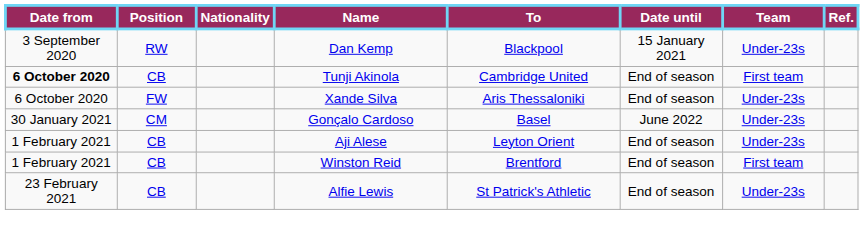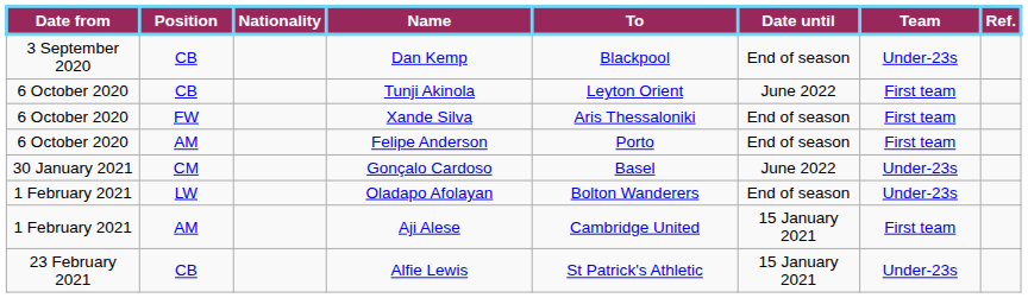 <table class="wikitable"  style="text-align:center; font-size:90%; ">
 <tr>
 <th style="background:#98285c;;color:white;border:3px solid #6fd6f5; width:110px;">Date from</th>
 <th style="background:#98285c;;color:white;border:3px solid #6fd6f5; width:75px;">Position</th>
 <th style="background:#98285c;;color:white;border:3px solid #6fd6f5; width:75px;">Nationality</th>
 <th style="background:#98285c;;color:white;border:3px solid #6fd6f5; width:175px;">Name</th>
 <th style="background:#98285c;;color:white;border:3px solid #6fd6f5; width:175px;">To</th>
 <th style="background:#98285c;;color:white;border:3px solid #6fd6f5; width:100px;">Date until</th>
 <th style="background:#98285c;;color:white;border:3px solid #6fd6f5; width:100px;">Team</th>
 <th style="background:#98285c;;color:white;border:3px solid #6fd6f5; width:25px;">Ref.</th>
 </tr>
 <tr>
 <td>3 September 2020</td>
-<td><a href='#'>RW</a></td>
+<td><a href='#'>CB</a></td>
 <td></td>
 <td><a href='#'>Dan Kemp</a></td>
 <td> <a href='#'>Blackpool</a></td>
-<td>15 January 2021</td>
+<td>End of season</td>
 <td><a href='#'>Under-23s</a></td>
 <td></td>
 </tr>
 <tr>
-<td><strong>6 October 2020</strong></td>
+<td>6 October 2020</td>
 <td><a href='#'>CB</a></td>
 <td></td>
 <td><a href='#'>Tunji Akinola</a></td>
-<td> <a href='#'>Cambridge United</a></td>
-<td>End of season</td>
+<td> <a href='#'>Leyton Orient</a></td>
+<td>June 2022</td>
 <td><a href='#'>First team</a></td>
 <td></td>
 </tr>
 <tr>
 <td>6 October 2020</td>
 <td><a href='#'>FW</a></td>
 <td></td>
 <td><a href='#'>Xande Silva</a></td>
 <td> <a href='#'>Aris Thessaloniki</a></td>
 <td>End of season</td>
-<td><a href='#'>Under-23s</a></td>
+<td><a href='#'>First team</a></td>
+<td></td>
+</tr>
+<tr>
+<td>6 October 2020</td>
+<td><a href='#'>AM</a></td>
+<td></td>
+<td><a href='#'>Felipe Anderson</a></td>
+<td> <a href='#'>Porto</a></td>
+<td>End of season</td>
+<td><a href='#'>First team</a></td>
 <td></td>
 </tr>
 <tr>
 <td>30 January 2021</td>
 <td><a href='#'>CM</a></td>
 <td></td>
 <td><a href='#'>Gonçalo Cardoso</a></td>
 <td> <a href='#'>Basel</a></td>
 <td>June 2022</td>
 <td><a href='#'>Under-23s</a></td>
 <td></td>
 </tr>
 <tr>
 <td>1 February 2021</td>
-<td><a href='#'>CB</a></td>
+<td><a href='#'>LW</a></td>
 <td></td>
-<td><a href='#'>Aji Alese</a></td>
-<td> <a href='#'>Leyton Orient</a></td>
+<td><a href='#'>Oladapo Afolayan</a></td>
+<td> <a href='#'>Bolton Wanderers</a></td>
 <td>End of season</td>
 <td><a href='#'>Under-23s</a></td>
 <td></td>
 </tr>
 <tr>
 <td>1 February 2021</td>
-<td><a href='#'>CB</a></td>
+<td><a href='#'>AM</a></td>
 <td></td>
-<td><a href='#'>Winston Reid</a></td>
-<td> <a href='#'>Brentford</a></td>
-<td>End of season</td>
+<td><a href='#'>Aji Alese</a></td>
+<td> <a href='#'>Cambridge United</a></td>
+<td>15 January 2021</td>
 <td><a href='#'>First team</a></td>
 <td></td>
 </tr>
 <tr>
 <td>23 February 2021</td>
 <td><a href='#'>CB</a></td>
 <td></td>
 <td><a href='#'>Alfie Lewis</a></td>
 <td> <a href='#'>St Patrick's Athletic</a></td>
-<td>End of season</td>
+<td>15 January 2021</td>
 <td><a href='#'>Under-23s</a></td>
 <td></td>
 </tr>
 </table>
